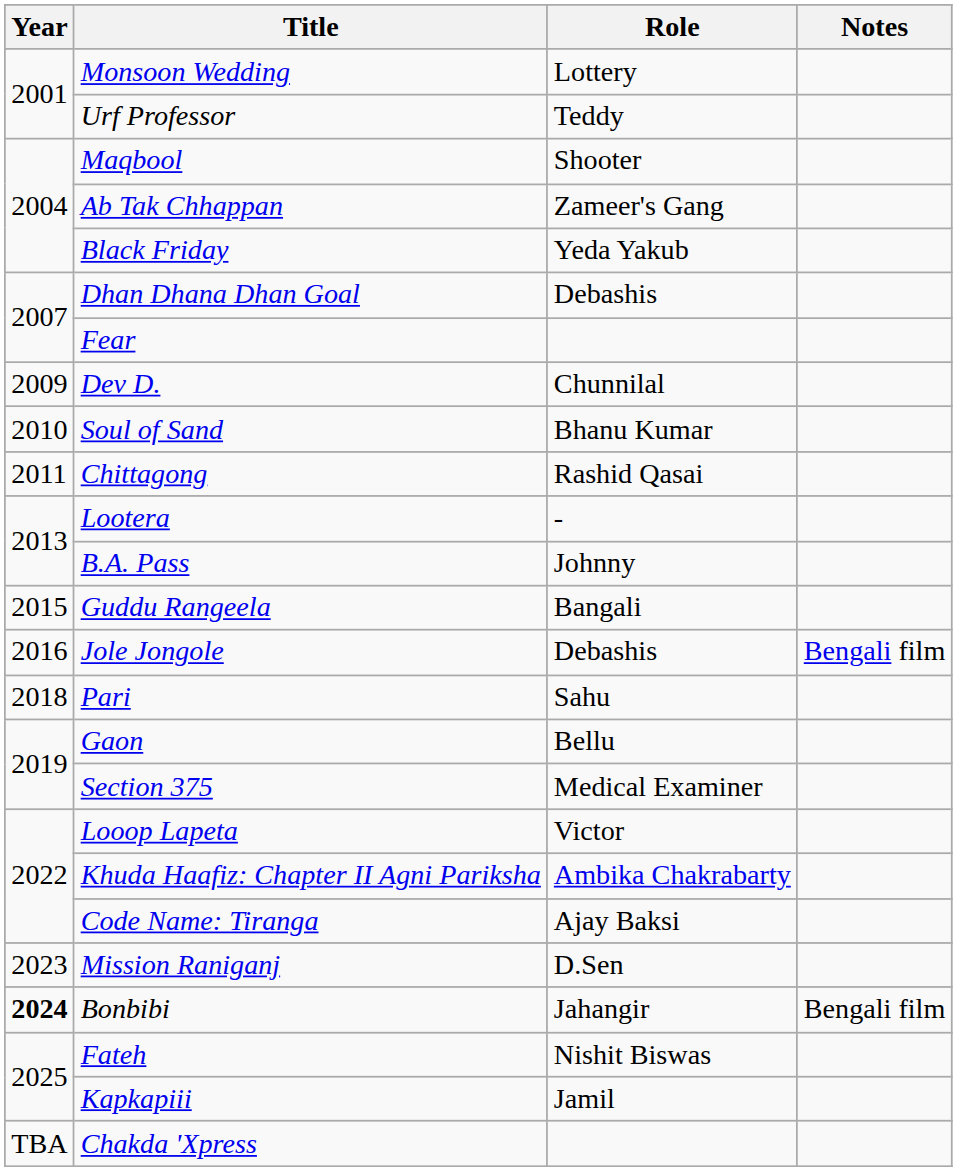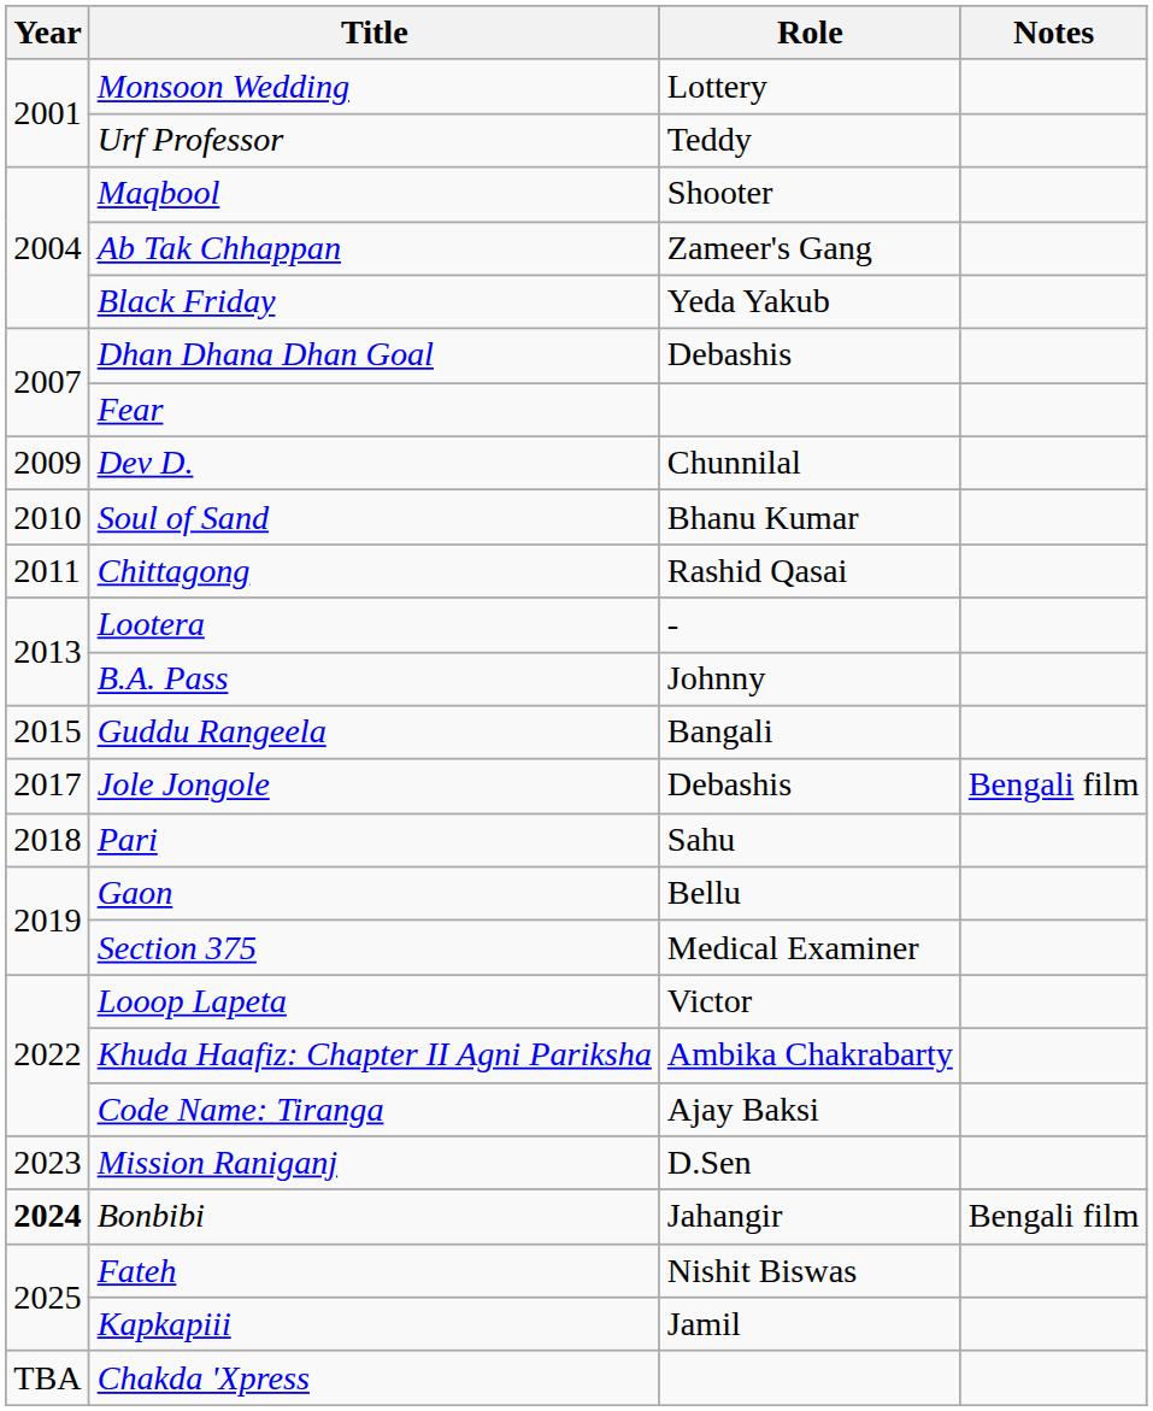 <table class="wikitable sortable">
 <tr>
 <th>Year</th>
 <th>Title</th>
 <th>Role</th>
 <th>Notes</th>
 </tr>
 <tr>
 <td rowspan="2">2001</td>
 <td><em><a href='#'>Monsoon Wedding</a></em></td>
 <td>Lottery</td>
 <td></td>
 </tr>
 <tr>
 <td><em>Urf Professor</em></td>
 <td>Teddy</td>
 <td></td>
 </tr>
 <tr>
 <td rowspan="3">2004</td>
 <td><em><a href='#'>Maqbool</a></em></td>
 <td>Shooter</td>
 <td></td>
 </tr>
 <tr>
 <td><em><a href='#'>Ab Tak Chhappan</a></em></td>
 <td>Zameer's Gang</td>
 <td></td>
 </tr>
 <tr>
 <td><em><a href='#'>Black Friday</a></em></td>
 <td>Yeda Yakub</td>
 <td></td>
 </tr>
 <tr>
 <td rowspan=2>2007</td>
 <td><em><a href='#'>Dhan Dhana Dhan Goal</a></em></td>
 <td>Debashis</td>
 <td></td>
 </tr>
 <tr>
 <td><em><a href='#'>Fear</a></em></td>
 <td></td>
 <td></td>
 </tr>
 <tr>
 <td>2009</td>
 <td><em><a href='#'>Dev D.</a></em></td>
 <td>Chunnilal</td>
 <td></td>
 </tr>
 <tr>
 <td>2010</td>
 <td><em><a href='#'>Soul of Sand</a></em></td>
 <td>Bhanu Kumar</td>
 <td></td>
 </tr>
 <tr>
 <td>2011</td>
 <td><em><a href='#'>Chittagong</a></em></td>
 <td>Rashid Qasai</td>
 <td></td>
 </tr>
 <tr>
 <td rowspan="2">2013</td>
 <td><em><a href='#'>Lootera</a></em></td>
 <td>-</td>
 <td></td>
 </tr>
 <tr>
 <td><em><a href='#'>B.A. Pass</a></em></td>
 <td>Johnny</td>
 <td></td>
 </tr>
 <tr>
 <td>2015</td>
 <td><em><a href='#'>Guddu Rangeela</a></em></td>
 <td>Bangali</td>
 <td></td>
 </tr>
 <tr>
-<td>2016</td>
+<td>2017</td>
 <td><em><a href='#'>Jole Jongole</a></em></td>
 <td>Debashis</td>
 <td><a href='#'>Bengali</a> film</td>
 </tr>
 <tr>
 <td>2018</td>
 <td><em><a href='#'>Pari</a></em></td>
 <td>Sahu</td>
 <td></td>
 </tr>
 <tr>
 <td rowspan="2">2019</td>
 <td><em><a href='#'>Gaon</a></em></td>
 <td>Bellu</td>
 <td></td>
 </tr>
 <tr>
 <td><em><a href='#'>Section 375</a></em></td>
 <td>Medical Examiner</td>
 <td></td>
 </tr>
 <tr>
 <td rowspan="3">2022</td>
 <td><em><a href='#'>Looop Lapeta</a></em></td>
 <td>Victor</td>
 <td></td>
 </tr>
 <tr>
 <td><em><a href='#'>Khuda Haafiz: Chapter II Agni Pariksha</a></em></td>
 <td><a href='#'>Ambika Chakrabarty</a></td>
 <td></td>
 </tr>
 <tr>
 <td><em><a href='#'>Code Name: Tiranga</a></em></td>
 <td>Ajay Baksi</td>
 <td></td>
 </tr>
 <tr>
 <td>2023</td>
 <td><em><a href='#'>Mission Raniganj</a></em></td>
 <td>D.Sen</td>
 <td></td>
 </tr>
 <tr>
 <td><strong>2024</strong></td>
 <td><em>Bonbibi</em></td>
 <td>Jahangir</td>
 <td>Bengali film</td>
 </tr>
 <tr>
 <td rowspan="2">2025</td>
 <td><em><a href='#'>Fateh</a></em></td>
 <td>Nishit Biswas</td>
 <td></td>
 </tr>
 <tr>
 <td><em><a href='#'>Kapkapiii</a></em></td>
 <td>Jamil</td>
 </tr>
 <tr>
 <td>TBA</td>
 <td><em><a href='#'>Chakda 'Xpress</a></em></td>
 <td></td>
 <td></td>
 </tr>
 <tr>
 </tr>
 </table>
